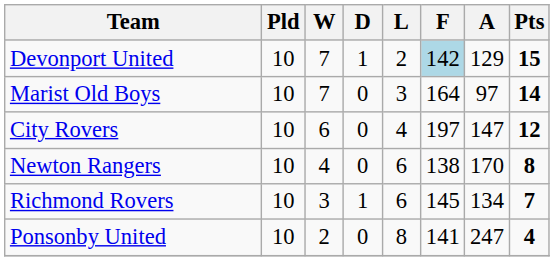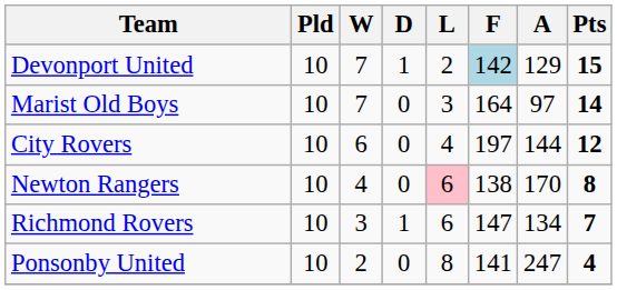 <table class="wikitable" style="text-align:center;">
 <tr>
 <th width=175>Team</th>
 <th width=20 abbr="Played">Pld</th>
 <th width=20 abbr="Won">W</th>
 <th width=20 abbr="Drawn">D</th>
 <th width=20 abbr="Lost">L</th>
 <th width=20 abbr="For">F</th>
 <th width=20 abbr="Against">A</th>
 <th width=20 abbr="Points">Pts</th>
 </tr>
 <tr>
 <td style="text-align:left;"><a href='#'>Devonport United</a></td>
 <td>10</td>
 <td>7</td>
 <td>1</td>
 <td>2</td>
 <td style="background: lightblue;">142</td>
 <td>129</td>
 <td><strong>15</strong></td>
 </tr>
 <tr>
 <td style="text-align:left;"><a href='#'>Marist Old Boys</a></td>
 <td>10</td>
 <td>7</td>
 <td>0</td>
 <td>3</td>
 <td>164</td>
 <td>97</td>
 <td><strong>14</strong></td>
 </tr>
 <tr>
 <td style="text-align:left;"><a href='#'>City Rovers</a></td>
 <td>10</td>
 <td>6</td>
 <td>0</td>
 <td>4</td>
 <td>197</td>
-<td>147</td>
+<td>144</td>
 <td><strong>12</strong></td>
 </tr>
 <tr>
 <td style="text-align:left;"><a href='#'>Newton Rangers</a></td>
 <td>10</td>
 <td>4</td>
 <td>0</td>
-<td>6</td>
+<td style="background: pink;">6</td>
 <td>138</td>
 <td>170</td>
 <td><strong>8</strong></td>
 </tr>
 <tr>
 <td style="text-align:left;"><a href='#'>Richmond Rovers</a></td>
 <td>10</td>
 <td>3</td>
 <td>1</td>
 <td>6</td>
-<td>145</td>
+<td>147</td>
 <td>134</td>
 <td><strong>7</strong></td>
 </tr>
 <tr>
 <td style="text-align:left;"><a href='#'>Ponsonby United</a></td>
 <td>10</td>
 <td>2</td>
 <td>0</td>
 <td>8</td>
 <td>141</td>
 <td>247</td>
 <td><strong>4</strong></td>
 </tr>
 <tr>
 </tr>
 </table>
